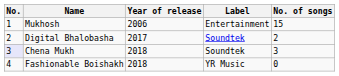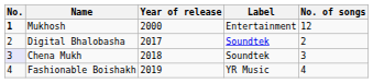 <table class="wikitable">
 <tr>
 <th>No.</th>
 <th>Name</th>
 <th>Year of release</th>
 <th>Label</th>
 <th>No. of songs</th>
 </tr>
 <tr>
-<td>1</td>
+<td><strong>1</strong></td>
 <td>Mukhosh</td>
-<td>2006</td>
+<td>2000</td>
 <td>Entertainment</td>
-<td>15</td>
+<td>12</td>
 </tr>
 <tr>
 <td>2</td>
 <td>Digital Bhalobasha</td>
 <td>2017</td>
 <td><a href='#'>Soundtek</a></td>
 <td>2</td>
 </tr>
 <tr>
 <td style="background: lavender;">3</td>
 <td>Chena Mukh</td>
 <td>2018</td>
 <td>Soundtek</td>
 <td>3</td>
 </tr>
 <tr>
 <td>4</td>
 <td>Fashionable Boishakh</td>
-<td>2018</td>
+<td>2019</td>
 <td>YR Music</td>
-<td>0</td>
+<td>4</td>
 </tr>
 </table>
